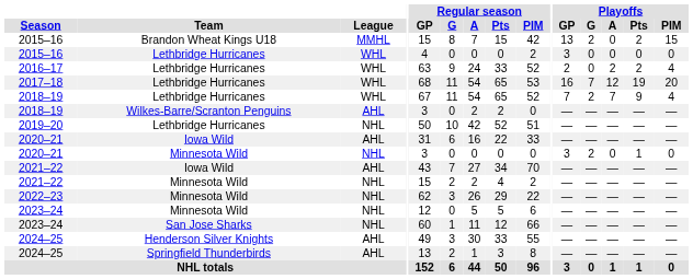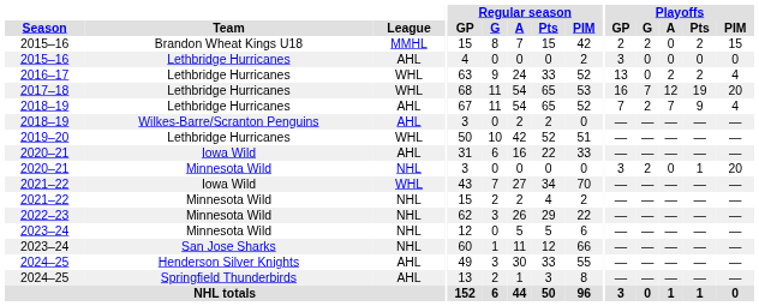 <table border="0" cellpadding="1" cellspacing="0" style="text-align:center; width:60em">
 <tr bgcolor="#e0e0e0">
 <th colspan="3" bgcolor="#ffffff"></th>
 <th rowspan="98" bgcolor="#ffffff"></th>
 <th colspan="5"><a href='#'>Regular season</a></th>
 <th rowspan="98" bgcolor="#ffffff"></th>
 <th colspan="5"><a href='#'>Playoffs</a></th>
 </tr>
 <tr bgcolor="#e0e0e0">
 <th><a href='#'>Season</a></th>
 <th>Team</th>
 <th>League</th>
 <th>GP</th>
 <th><a href='#'>G</a></th>
 <th><a href='#'>A</a></th>
 <th><a href='#'>Pts</a></th>
 <th><a href='#'>PIM</a></th>
 <th>GP</th>
 <th>G</th>
 <th>A</th>
 <th>Pts</th>
 <th>PIM</th>
 </tr>
 <tr>
 <td>2015–16</td>
 <td>Brandon Wheat Kings U18</td>
 <td><a href='#'>MMHL</a></td>
 <td>15</td>
 <td>8</td>
 <td>7</td>
 <td>15</td>
 <td>42</td>
-<td>13</td>
+<td>2</td>
 <td>2</td>
 <td>0</td>
 <td>2</td>
 <td>15</td>
 </tr>
 <tr bgcolor="#f0f0f0">
 <td><a href='#'>2015–16</a></td>
 <td><a href='#'>Lethbridge Hurricanes</a></td>
-<td><a href='#'>WHL</a></td>
+<td>AHL</td>
 <td>4</td>
 <td>0</td>
 <td>0</td>
 <td>0</td>
 <td>2</td>
 <td>3</td>
 <td>0</td>
 <td>0</td>
 <td>0</td>
 <td>0</td>
 </tr>
 <tr>
 <td><a href='#'>2016–17</a></td>
 <td>Lethbridge Hurricanes</td>
 <td>WHL</td>
 <td>63</td>
 <td>9</td>
 <td>24</td>
 <td>33</td>
 <td>52</td>
-<td>2</td>
+<td>13</td>
 <td>0</td>
 <td>2</td>
 <td>2</td>
 <td>4</td>
 </tr>
 <tr bgcolor="#f0f0f0">
 <td><a href='#'>2017–18</a></td>
 <td>Lethbridge Hurricanes</td>
 <td>WHL</td>
 <td>68</td>
 <td>11</td>
 <td>54</td>
 <td>65</td>
 <td>53</td>
 <td>16</td>
 <td>7</td>
 <td>12</td>
 <td>19</td>
 <td>20</td>
 </tr>
 <tr>
 <td><a href='#'>2018–19</a></td>
 <td>Lethbridge Hurricanes</td>
-<td>WHL</td>
+<td>AHL</td>
 <td>67</td>
 <td>11</td>
 <td>54</td>
 <td>65</td>
 <td>52</td>
 <td>7</td>
 <td>2</td>
 <td>7</td>
 <td>9</td>
 <td>4</td>
 </tr>
 <tr bgcolor="#f0f0f0">
 <td><a href='#'>2018–19</a></td>
 <td><a href='#'>Wilkes-Barre/Scranton Penguins</a></td>
 <td><a href='#'>AHL</a></td>
 <td>3</td>
 <td>0</td>
 <td>2</td>
 <td>2</td>
 <td>0</td>
 <td>—</td>
 <td>—</td>
 <td>—</td>
 <td>—</td>
 <td>—</td>
 </tr>
 <tr>
 <td><a href='#'>2019–20</a></td>
 <td>Lethbridge Hurricanes</td>
-<td>NHL</td>
+<td>WHL</td>
 <td>50</td>
 <td>10</td>
 <td>42</td>
 <td>52</td>
 <td>51</td>
 <td>—</td>
 <td>—</td>
 <td>—</td>
 <td>—</td>
 <td>—</td>
 </tr>
 <tr bgcolor="#f0f0f0">
 <td><a href='#'>2020–21</a></td>
 <td><a href='#'>Iowa Wild</a></td>
 <td>AHL</td>
 <td>31</td>
 <td>6</td>
 <td>16</td>
 <td>22</td>
 <td>33</td>
 <td>—</td>
 <td>—</td>
 <td>—</td>
 <td>—</td>
 <td>—</td>
 </tr>
 <tr>
 <td><a href='#'>2020–21</a></td>
 <td><a href='#'>Minnesota Wild</a></td>
 <td><a href='#'>NHL</a></td>
 <td>3</td>
 <td>0</td>
 <td>0</td>
 <td>0</td>
 <td>0</td>
 <td>3</td>
 <td>2</td>
 <td>0</td>
 <td>1</td>
-<td>0</td>
+<td>20</td>
 </tr>
 <tr bgcolor="#f0f0f0">
 <td><a href='#'>2021–22</a></td>
 <td>Iowa Wild</td>
-<td>AHL</td>
+<td><a href='#'>WHL</a></td>
 <td>43</td>
 <td>7</td>
 <td>27</td>
 <td>34</td>
 <td>70</td>
 <td>—</td>
 <td>—</td>
 <td>—</td>
 <td>—</td>
 <td>—</td>
 </tr>
 <tr>
 <td><a href='#'>2021–22</a></td>
 <td>Minnesota Wild</td>
 <td>NHL</td>
 <td>15</td>
 <td>2</td>
 <td>2</td>
 <td>4</td>
 <td>2</td>
 <td>—</td>
 <td>—</td>
 <td>—</td>
 <td>—</td>
 <td>—</td>
 </tr>
 <tr bgcolor="#f0f0f0">
 <td><a href='#'>2022–23</a></td>
 <td>Minnesota Wild</td>
 <td>NHL</td>
 <td>62</td>
 <td>3</td>
 <td>26</td>
 <td>29</td>
 <td>22</td>
 <td>—</td>
 <td>—</td>
 <td>—</td>
 <td>—</td>
 <td>—</td>
 </tr>
 <tr>
 <td><a href='#'>2023–24</a></td>
 <td>Minnesota Wild</td>
 <td>NHL</td>
 <td>12</td>
 <td>0</td>
 <td>5</td>
 <td>5</td>
 <td>6</td>
 <td>—</td>
 <td>—</td>
 <td>—</td>
 <td>—</td>
 <td>—</td>
 </tr>
 <tr bgcolor="#f0f0f0">
 <td>2023–24</td>
 <td><a href='#'>San Jose Sharks</a></td>
 <td>NHL</td>
 <td>60</td>
 <td>1</td>
 <td>11</td>
 <td>12</td>
 <td>66</td>
 <td>—</td>
 <td>—</td>
 <td>—</td>
 <td>—</td>
 <td>—</td>
 </tr>
 <tr>
 <td><a href='#'>2024–25</a></td>
 <td><a href='#'>Henderson Silver Knights</a></td>
 <td>AHL</td>
 <td>49</td>
 <td>3</td>
 <td>30</td>
 <td>33</td>
 <td>55</td>
 <td>—</td>
 <td>—</td>
 <td>—</td>
 <td>—</td>
 <td>—</td>
 </tr>
 <tr bgcolor="#f0f0f0">
 <td>2024–25</td>
 <td><a href='#'>Springfield Thunderbirds</a></td>
 <td>AHL</td>
 <td>13</td>
 <td>2</td>
 <td>1</td>
 <td>3</td>
 <td>8</td>
 <td>—</td>
 <td>—</td>
 <td>—</td>
 <td>—</td>
 <td>—</td>
 </tr>
 <tr bgcolor="#e0e0e0">
 <th colspan="3">NHL totals</th>
 <th>152</th>
 <th>6</th>
 <th>44</th>
 <th>50</th>
 <th>96</th>
 <th>3</th>
 <th>0</th>
 <th>1</th>
 <th>1</th>
 <th>0</th>
 </tr>
 </table>
